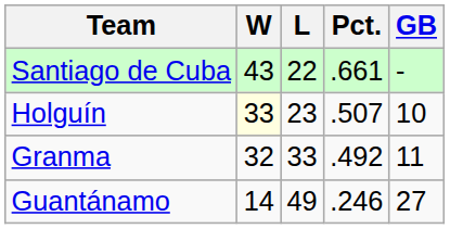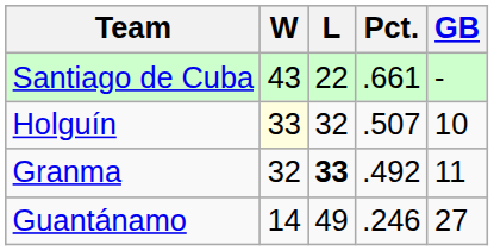 <table class="wikitable">
 <tr>
 <th>Team</th>
 <th>W</th>
 <th>L</th>
 <th>Pct.</th>
 <th><a href='#'>GB</a></th>
 </tr>
 <tr style="background-color:#ccffcc;">
 <td><a href='#'>Santiago de Cuba</a></td>
 <td>43</td>
 <td>22</td>
 <td>.661</td>
 <td>-</td>
 </tr>
 <tr>
 <td><a href='#'>Holguín</a></td>
 <td style="background: lightyellow;">33</td>
-<td>23</td>
+<td>32</td>
 <td>.507</td>
 <td>10</td>
 </tr>
 <tr>
 <td><a href='#'>Granma</a></td>
 <td>32</td>
-<td>33</td>
+<td><strong>33</strong></td>
 <td>.492</td>
 <td>11</td>
 </tr>
 <tr>
 <td><a href='#'>Guantánamo</a></td>
 <td>14</td>
 <td>49</td>
 <td>.246</td>
 <td>27</td>
 </tr>
 </table>
